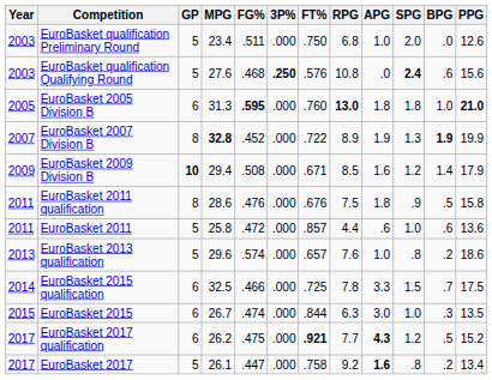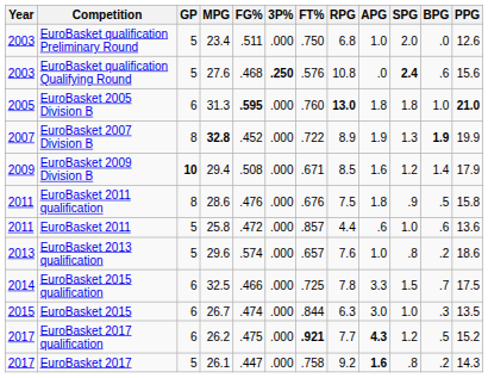 <table class="wikitable sortable" style="font-size:95%; text-align:right;">
 <tr>
 <th>Year</th>
 <th>Competition</th>
 <th>GP</th>
 <th>MPG</th>
 <th>FG%</th>
 <th>3P%</th>
 <th>FT%</th>
 <th>RPG</th>
 <th>APG</th>
 <th>SPG</th>
 <th>BPG</th>
 <th>PPG</th>
 </tr>
 <tr>
 <td style="text-align:left;"><a href='#'>2003</a></td>
 <td style="text-align:left;"><a href='#'>EuroBasket qualification Preliminary Round</a></td>
 <td>5</td>
 <td>23.4</td>
 <td>.511</td>
 <td>.000</td>
 <td>.750</td>
 <td>6.8</td>
 <td>1.0</td>
 <td>2.0</td>
 <td>.0</td>
 <td>12.6</td>
 </tr>
 <tr>
 <td style="text-align:left;"><a href='#'>2003</a></td>
 <td style="text-align:left;"><a href='#'>EuroBasket qualification Qualifying Round</a></td>
 <td>5</td>
 <td>27.6</td>
 <td>.468</td>
 <td><strong>.250</strong></td>
 <td>.576</td>
 <td>10.8</td>
 <td>.0</td>
 <td><strong>2.4</strong></td>
 <td>.6</td>
 <td>15.6</td>
 </tr>
 <tr>
 <td style="text-align:left;"><a href='#'>2005</a></td>
 <td style="text-align:left;"><a href='#'>EuroBasket 2005 Division B</a></td>
 <td>6</td>
 <td>31.3</td>
 <td><strong>.595</strong></td>
 <td>.000</td>
 <td>.760</td>
 <td><strong>13.0</strong></td>
 <td>1.8</td>
 <td>1.8</td>
 <td>1.0</td>
 <td><strong>21.0</strong></td>
 </tr>
 <tr>
 <td style="text-align:left;"><a href='#'>2007</a></td>
 <td style="text-align:left;"><a href='#'>EuroBasket 2007 Division B</a></td>
 <td>8</td>
 <td><strong>32.8</strong></td>
 <td>.452</td>
 <td>.000</td>
 <td>.722</td>
 <td>8.9</td>
 <td>1.9</td>
 <td>1.3</td>
 <td><strong>1.9</strong></td>
 <td>19.9</td>
 </tr>
 <tr>
 <td style="text-align:left;"><a href='#'>2009</a></td>
 <td style="text-align:left;"><a href='#'>EuroBasket 2009 Division B</a></td>
 <td><strong>10</strong></td>
 <td>29.4</td>
 <td>.508</td>
 <td>.000</td>
 <td>.671</td>
 <td>8.5</td>
 <td>1.6</td>
 <td>1.2</td>
 <td>1.4</td>
 <td>17.9</td>
 </tr>
 <tr>
 <td style="text-align:left;"><a href='#'>2011</a></td>
 <td style="text-align:left;"><a href='#'>EuroBasket 2011 qualification</a></td>
 <td>8</td>
 <td>28.6</td>
 <td>.476</td>
 <td>.000</td>
 <td>.676</td>
 <td>7.5</td>
 <td>1.8</td>
 <td>.9</td>
 <td>.5</td>
 <td>15.8</td>
 </tr>
 <tr>
 <td style="text-align:left;"><a href='#'>2011</a></td>
 <td style="text-align:left;"><a href='#'>EuroBasket 2011</a></td>
 <td>5</td>
 <td>25.8</td>
 <td>.472</td>
 <td>.000</td>
 <td>.857</td>
 <td>4.4</td>
 <td>.6</td>
 <td>1.0</td>
 <td>.6</td>
 <td>13.6</td>
 </tr>
 <tr>
 <td style="text-align:left;"><a href='#'>2013</a></td>
 <td style="text-align:left;"><a href='#'>EuroBasket 2013 qualification</a></td>
 <td>5</td>
 <td>29.6</td>
 <td>.574</td>
 <td>.000</td>
 <td>.657</td>
 <td>7.6</td>
 <td>1.0</td>
 <td>.8</td>
 <td>.2</td>
 <td>18.6</td>
 </tr>
 <tr>
 <td style="text-align:left;"><a href='#'>2014</a></td>
 <td style="text-align:left;"><a href='#'>EuroBasket 2015 qualification</a></td>
 <td>6</td>
 <td>32.5</td>
 <td>.466</td>
 <td>.000</td>
 <td>.725</td>
 <td>7.8</td>
 <td>3.3</td>
 <td>1.5</td>
 <td>.7</td>
 <td>17.5</td>
 </tr>
 <tr>
 <td style="text-align:left;"><a href='#'>2015</a></td>
 <td style="text-align:left;"><a href='#'>EuroBasket 2015</a></td>
 <td>6</td>
 <td>26.7</td>
 <td>.474</td>
 <td>.000</td>
 <td>.844</td>
 <td>6.3</td>
 <td>3.0</td>
 <td>1.0</td>
 <td>.3</td>
 <td>13.5</td>
 </tr>
 <tr>
 <td style="text-align:left;"><a href='#'>2017</a></td>
 <td style="text-align:left;"><a href='#'>EuroBasket 2017 qualification</a></td>
 <td>6</td>
 <td>26.2</td>
 <td>.475</td>
 <td>.000</td>
 <td><strong>.921</strong></td>
 <td>7.7</td>
 <td><strong>4.3</strong></td>
 <td>1.2</td>
 <td>.5</td>
 <td>15.2</td>
 </tr>
 <tr>
 <td style="text-align:left;"><a href='#'>2017</a></td>
 <td style="text-align:left;"><a href='#'>EuroBasket 2017</a></td>
 <td>5</td>
 <td>26.1</td>
 <td>.447</td>
 <td>.000</td>
 <td>.758</td>
 <td>9.2</td>
 <td><strong>1.6</strong></td>
 <td>.8</td>
 <td>.2</td>
-<td>13.4</td>
+<td>14.3</td>
 </tr>
 </table>
